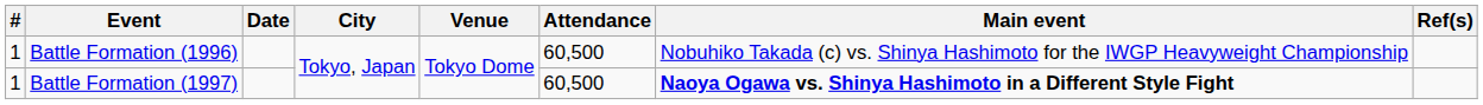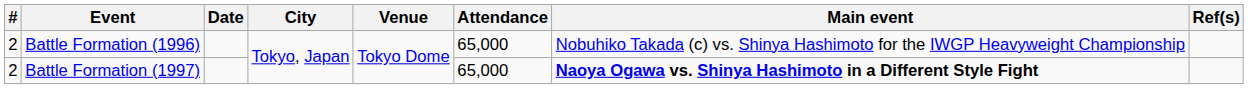 <table class="wikitable sortable" align="center">
 <tr>
 <th>#</th>
 <th>Event</th>
 <th>Date</th>
 <th>City</th>
 <th>Venue</th>
 <th>Attendance</th>
 <th>Main event</th>
 <th>Ref(s)</th>
 </tr>
 <tr>
-<td>1</td>
+<td>2</td>
 <td><a href='#'>Battle Formation (1996)</a></td>
 <td></td>
 <td rowspan="2"><a href='#'>Tokyo</a>, <a href='#'>Japan</a></td>
 <td rowspan="2"><a href='#'>Tokyo Dome</a></td>
-<td>60,500</td>
+<td>65,000</td>
 <td><a href='#'>Nobuhiko Takada</a> (c) vs. <a href='#'>Shinya Hashimoto</a> for the <a href='#'>IWGP Heavyweight Championship</a></td>
 <td></td>
 </tr>
 <tr>
-<td>1</td>
+<td>2</td>
 <td><a href='#'>Battle Formation (1997)</a></td>
 <td></td>
-<td>60,500</td>
+<td>65,000</td>
 <td><strong><a href='#'>Naoya Ogawa</a> vs. <a href='#'>Shinya Hashimoto</a> in a Different Style Fight</strong></td>
 <td></td>
 </tr>
 </table>
